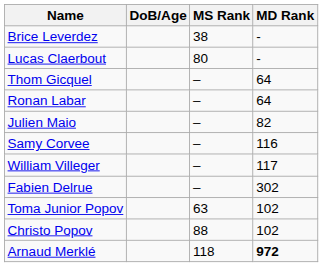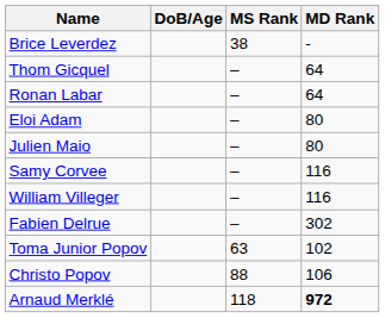 <table class="wikitable" style="text-align: left; font-size:95%;">
 <tr>
 <th>Name</th>
 <th>DoB/Age</th>
 <th>MS Rank</th>
 <th>MD Rank</th>
 </tr>
 <tr>
 <td><a href='#'>Brice Leverdez</a></td>
 <td></td>
 <td>38</td>
-<td>-</td>
-</tr>
-<tr>
-<td><a href='#'>Lucas Claerbout</a></td>
-<td></td>
-<td>80</td>
 <td>-</td>
 </tr>
 <tr>
 <td><a href='#'>Thom Gicquel</a></td>
 <td></td>
 <td>–</td>
 <td>64</td>
 </tr>
 <tr>
 <td><a href='#'>Ronan Labar</a></td>
 <td></td>
 <td>–</td>
 <td>64</td>
 </tr>
 <tr>
+<td><a href='#'>Eloi Adam</a></td>
+<td></td>
+<td>–</td>
+<td>80</td>
+</tr>
+<tr>
 <td><a href='#'>Julien Maio</a></td>
 <td></td>
 <td>–</td>
-<td>82</td>
+<td>80</td>
 </tr>
 <tr>
 <td><a href='#'>Samy Corvee</a></td>
 <td></td>
 <td>–</td>
 <td>116</td>
 </tr>
 <tr>
 <td><a href='#'>William Villeger</a></td>
 <td></td>
 <td>–</td>
-<td>117</td>
+<td>116</td>
 </tr>
 <tr>
 <td><a href='#'>Fabien Delrue</a></td>
 <td></td>
 <td>–</td>
 <td>302</td>
 </tr>
 <tr>
 <td><a href='#'>Toma Junior Popov</a></td>
 <td></td>
 <td>63</td>
 <td>102</td>
 </tr>
 <tr>
 <td><a href='#'>Christo Popov</a></td>
 <td></td>
 <td>88</td>
-<td>102</td>
+<td>106</td>
 </tr>
 <tr>
 <td><a href='#'>Arnaud Merklé</a></td>
 <td></td>
 <td>118</td>
 <td><strong>972</strong></td>
 </tr>
 </table>
